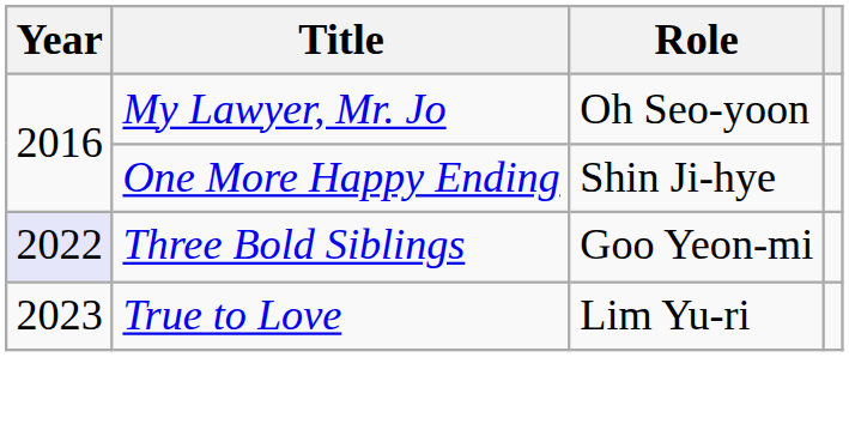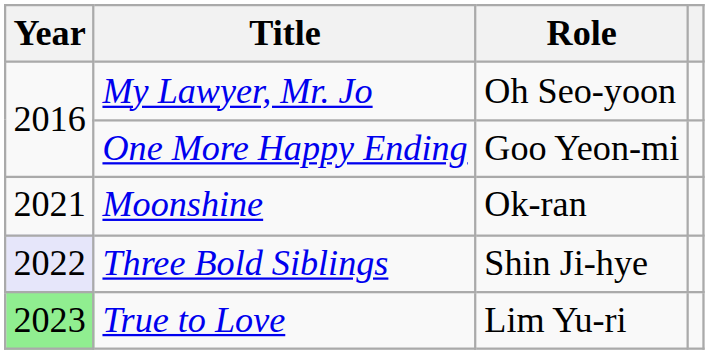 <table class="wikitable">
 <tr>
 <th>Year</th>
 <th>Title</th>
 <th>Role</th>
 <th></th>
 </tr>
 <tr>
 <td rowspan="2">2016</td>
 <td><em><a href='#'>My Lawyer, Mr. Jo</a></em></td>
 <td>Oh Seo-yoon</td>
 <td></td>
 </tr>
 <tr>
 <td><em><a href='#'>One More Happy Ending</a></em></td>
-<td>Shin Ji-hye</td>
+<td>Goo Yeon-mi</td>
+<td></td>
+</tr>
+<tr>
+<td>2021</td>
+<td><em><a href='#'>Moonshine</a></em></td>
+<td>Ok-ran</td>
 <td></td>
 </tr>
 <tr>
 <td style="background: lavender;">2022</td>
 <td><em><a href='#'>Three Bold Siblings</a></em></td>
-<td>Goo Yeon-mi</td>
+<td>Shin Ji-hye</td>
 <td></td>
 </tr>
 <tr>
-<td>2023</td>
+<td style="background: lightgreen;">2023</td>
 <td><em><a href='#'>True to Love</a></em></td>
 <td>Lim Yu-ri</td>
 <td></td>
 </tr>
 </table>
